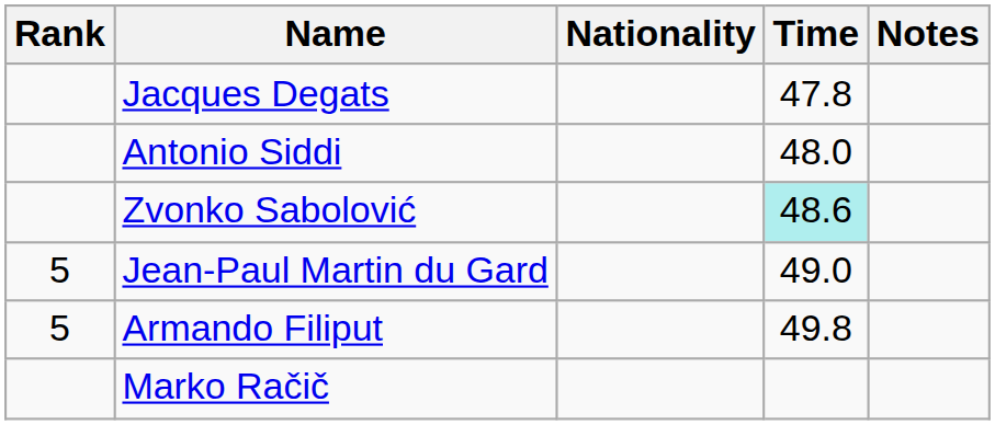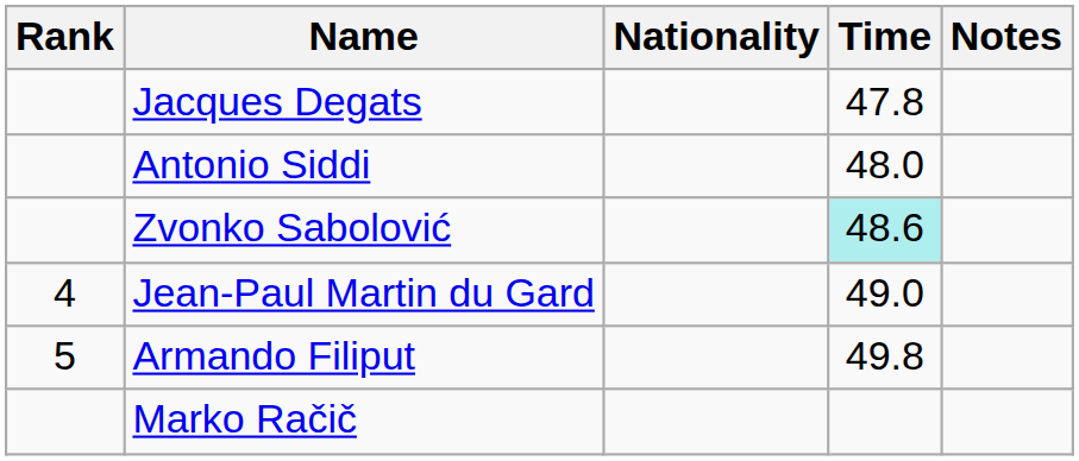 <table class="wikitable sortable" style="text-align:center">
 <tr>
 <th>Rank</th>
 <th>Name</th>
 <th>Nationality</th>
 <th>Time</th>
 <th>Notes</th>
 </tr>
 <tr>
 <td></td>
 <td align=left><a href='#'>Jacques Degats</a></td>
 <td align=left></td>
 <td>47.8</td>
 <td></td>
 </tr>
 <tr>
 <td></td>
 <td align=left><a href='#'>Antonio Siddi</a></td>
 <td align=left></td>
 <td>48.0</td>
 <td></td>
 </tr>
 <tr>
 <td></td>
 <td align=left><a href='#'>Zvonko Sabolović</a></td>
 <td align=left></td>
 <td style="background: paleturquoise;">48.6</td>
 <td></td>
 </tr>
 <tr>
-<td>5</td>
+<td>4</td>
 <td align=left><a href='#'>Jean-Paul Martin du Gard</a></td>
 <td align=left></td>
 <td>49.0</td>
 <td></td>
 </tr>
 <tr>
 <td>5</td>
 <td align=left><a href='#'>Armando Filiput</a></td>
 <td align=left></td>
 <td>49.8</td>
 <td></td>
 </tr>
 <tr>
 <td></td>
 <td align=left><a href='#'>Marko Račič</a></td>
 <td align=left></td>
 <td></td>
 <td></td>
 </tr>
 </table>
